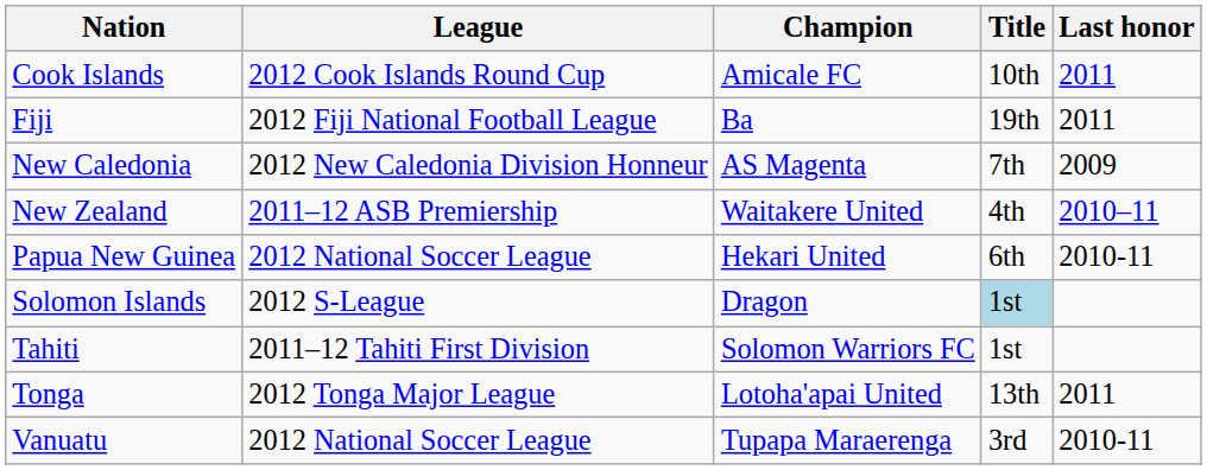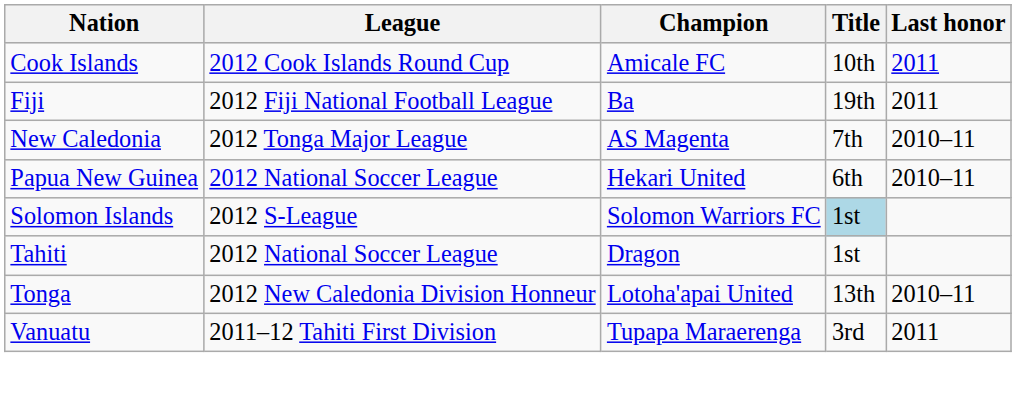 <table class="wikitable sortable">
 <tr>
 <th>Nation</th>
 <th>League</th>
 <th>Champion</th>
 <th>Title</th>
 <th>Last honor</th>
 </tr>
 <tr>
 <td> <a href='#'>Cook Islands</a></td>
 <td><a href='#'>2012 Cook Islands Round Cup</a></td>
 <td><a href='#'>Amicale FC</a></td>
 <td>10th</td>
 <td><a href='#'>2011</a></td>
 </tr>
 <tr>
 <td> <a href='#'>Fiji</a></td>
 <td>2012 <a href='#'>Fiji National Football League</a></td>
 <td><a href='#'>Ba</a></td>
 <td>19th</td>
 <td>2011</td>
 </tr>
 <tr>
 <td> <a href='#'>New Caledonia</a></td>
-<td>2012 <a href='#'>New Caledonia Division Honneur</a></td>
+<td>2012 <a href='#'>Tonga Major League</a></td>
 <td><a href='#'>AS Magenta</a></td>
 <td>7th</td>
-<td>2009</td>
-</tr>
-<tr>
-<td> <a href='#'>New Zealand</a></td>
-<td><a href='#'>2011–12 ASB Premiership</a></td>
-<td><a href='#'>Waitakere United</a></td>
-<td>4th</td>
-<td><a href='#'>2010–11</a></td>
+<td>2010–11</td>
 </tr>
 <tr>
 <td> <a href='#'>Papua New Guinea</a></td>
 <td><a href='#'>2012 National Soccer League</a></td>
 <td><a href='#'>Hekari United</a></td>
 <td>6th</td>
-<td>2010-11</td>
+<td>2010–11</td>
 </tr>
 <tr>
 <td> <a href='#'>Solomon Islands</a></td>
 <td>2012 <a href='#'>S-League</a></td>
-<td><a href='#'>Dragon</a></td>
+<td><a href='#'>Solomon Warriors FC</a></td>
 <td style="background: lightblue;">1st</td>
 <td></td>
 </tr>
 <tr>
 <td> <a href='#'>Tahiti</a></td>
-<td>2011–12 <a href='#'>Tahiti First Division</a></td>
-<td><a href='#'>Solomon Warriors FC</a></td>
+<td>2012 <a href='#'>National Soccer League</a></td>
+<td><a href='#'>Dragon</a></td>
 <td>1st</td>
 <td></td>
 </tr>
 <tr>
 <td> <a href='#'>Tonga</a></td>
-<td>2012 <a href='#'>Tonga Major League</a></td>
+<td>2012 <a href='#'>New Caledonia Division Honneur</a></td>
 <td><a href='#'>Lotoha'apai United</a></td>
 <td>13th</td>
-<td>2011</td>
+<td>2010–11</td>
 </tr>
 <tr>
 <td> <a href='#'>Vanuatu</a></td>
-<td>2012 <a href='#'>National Soccer League</a></td>
+<td>2011–12 <a href='#'>Tahiti First Division</a></td>
 <td><a href='#'>Tupapa Maraerenga</a></td>
 <td>3rd</td>
-<td>2010-11</td>
+<td>2011</td>
 </tr>
 </table>
